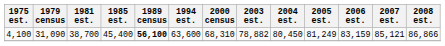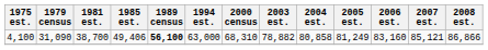 <table class="wikitable">
 <tr>
 <th>1975 <br> est.</th>
 <th>1979 <br> census</th>
 <th>1981 <br> est.</th>
 <th>1985 <br> est.</th>
 <th>1989 <br> census</th>
 <th>1994 <br> est.</th>
 <th>2000 <br> census</th>
 <th>2003 <br> est.</th>
 <th>2004 <br> est.</th>
 <th>2005 <br> est.</th>
 <th>2006 <br> est.</th>
 <th>2007 <br> est.</th>
 <th>2008 <br> est.</th>
 </tr>
 <tr>
 <td>4,100</td>
 <td>31,090</td>
 <td>38,700</td>
-<td>45,400</td>
+<td>49,406</td>
 <td><strong>56,100</strong></td>
-<td>63,600</td>
+<td>63,000</td>
 <td>68,310</td>
 <td>78,882</td>
-<td>80,450</td>
+<td>80,858</td>
 <td>81,249</td>
-<td>83,159</td>
+<td>83,160</td>
 <td>85,121</td>
 <td>86,866</td>
 </tr>
 <tr>
 </tr>
 </table>
